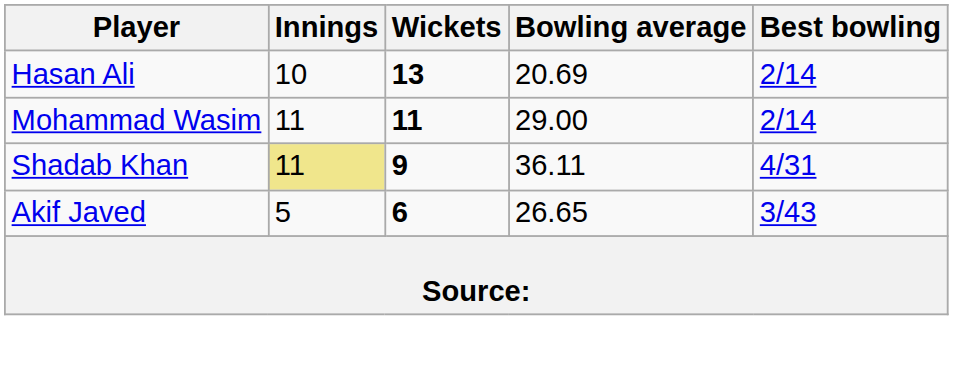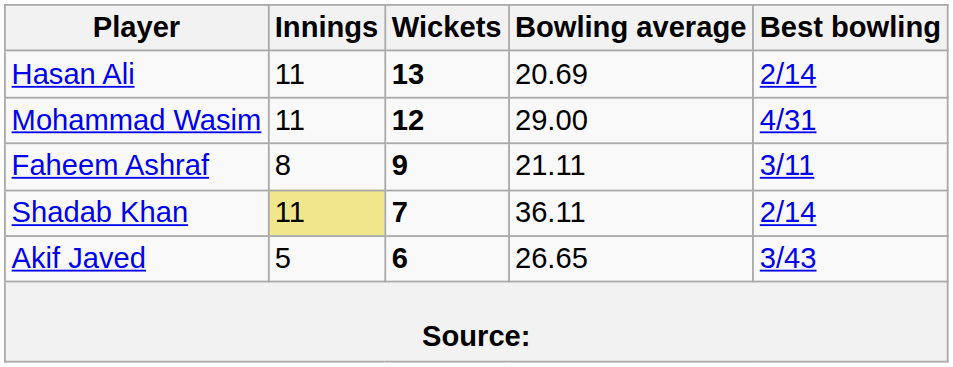 <table class="wikitable sortable">
 <tr>
 <th class="unsortable">Player</th>
 <th>Innings</th>
 <th>Wickets</th>
 <th>Bowling average</th>
 <th>Best bowling</th>
 </tr>
 <tr>
 <td><a href='#'>Hasan Ali</a></td>
-<td>10</td>
+<td>11</td>
 <td><strong>13</strong></td>
 <td>20.69</td>
 <td><a href='#'>2/14</a></td>
 </tr>
 <tr>
 <td><a href='#'>Mohammad Wasim</a></td>
 <td>11</td>
-<td><strong>11</strong></td>
+<td><strong>12</strong></td>
 <td>29.00</td>
-<td><a href='#'>2/14</a></td>
+<td><a href='#'>4/31</a></td>
+</tr>
+<tr>
+<td><a href='#'>Faheem Ashraf</a></td>
+<td>8</td>
+<td><strong>9</strong></td>
+<td>21.11</td>
+<td><a href='#'>3/11</a></td>
 </tr>
 <tr>
 <td><a href='#'>Shadab Khan</a></td>
 <td style="background: khaki;">11</td>
-<td><strong>9</strong></td>
+<td><strong>7</strong></td>
 <td>36.11</td>
-<td><a href='#'>4/31</a></td>
+<td><a href='#'>2/14</a></td>
 </tr>
 <tr>
 <td><a href='#'>Akif Javed</a></td>
 <td>5</td>
 <td><strong>6</strong></td>
 <td>26.65</td>
 <td><a href='#'>3/43</a></td>
 </tr>
 <tr>
 <th colspan="5"><br>Source: </th>
 </tr>
 </table>
